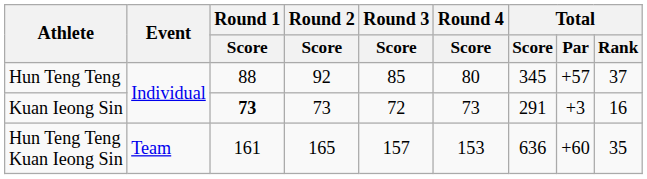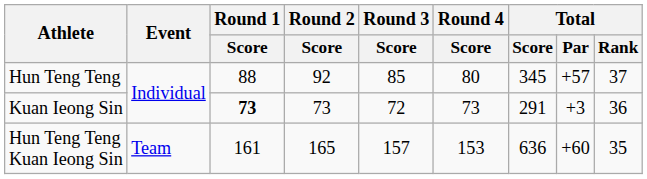 <table class=wikitable style=font-size:90%;text-align:center>
 <tr>
 <th rowspan=2>Athlete</th>
 <th rowspan=2>Event</th>
 <th>Round 1</th>
 <th>Round 2</th>
 <th>Round 3</th>
 <th>Round 4</th>
 <th colspan=3>Total</th>
 </tr>
 <tr style="font-size:95%">
 <th>Score</th>
 <th>Score</th>
 <th>Score</th>
 <th>Score</th>
 <th>Score</th>
 <th>Par</th>
 <th>Rank</th>
 </tr>
 <tr>
 <td align=left>Hun Teng Teng</td>
 <td align=left rowspan=2><a href='#'>Individual</a></td>
 <td>88</td>
 <td>92</td>
 <td>85</td>
 <td>80</td>
 <td>345</td>
 <td>+57</td>
 <td>37</td>
 </tr>
 <tr>
 <td align=left>Kuan Ieong Sin</td>
 <td><strong>73</strong></td>
 <td>73</td>
 <td>72</td>
 <td>73</td>
 <td>291</td>
 <td>+3</td>
-<td>16</td>
+<td>36</td>
 </tr>
 <tr>
 <td align=left>Hun Teng Teng<br>Kuan Ieong Sin</td>
 <td align=left><a href='#'>Team</a></td>
 <td>161</td>
 <td>165</td>
 <td>157</td>
 <td>153</td>
 <td>636</td>
 <td>+60</td>
 <td>35</td>
 </tr>
 </table>
